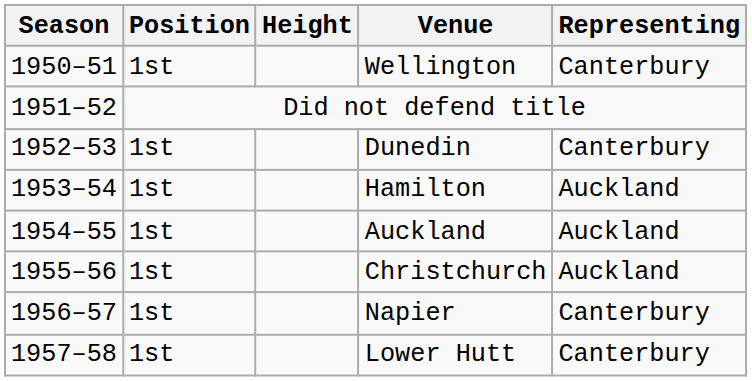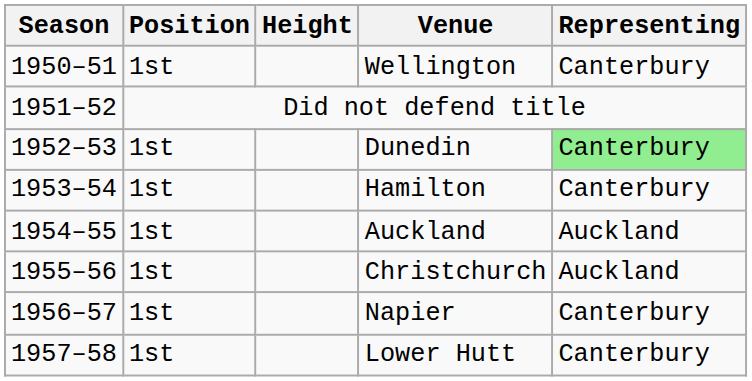 <table class="wikitable">
 <tr>
 <th>Season</th>
 <th>Position</th>
 <th>Height</th>
 <th>Venue</th>
 <th>Representing</th>
 </tr>
 <tr>
 <td>1950–51</td>
 <td>1st</td>
 <td></td>
 <td>Wellington</td>
 <td>Canterbury</td>
 </tr>
 <tr>
 <td>1951–52</td>
 <td align="center" colspan="4">Did not defend title</td>
 </tr>
 <tr>
 <td>1952–53</td>
 <td>1st</td>
 <td></td>
 <td>Dunedin</td>
-<td>Canterbury</td>
+<td style="background: lightgreen;">Canterbury</td>
 </tr>
 <tr>
 <td>1953–54</td>
 <td>1st</td>
 <td></td>
 <td>Hamilton</td>
-<td>Auckland</td>
+<td>Canterbury</td>
 </tr>
 <tr>
 <td>1954–55</td>
 <td>1st</td>
 <td></td>
 <td>Auckland</td>
 <td>Auckland</td>
 </tr>
 <tr>
 <td>1955–56</td>
 <td>1st</td>
 <td></td>
 <td>Christchurch</td>
 <td>Auckland</td>
 </tr>
 <tr>
 <td>1956–57</td>
 <td>1st</td>
 <td></td>
 <td>Napier</td>
 <td>Canterbury</td>
 </tr>
 <tr>
 <td>1957–58</td>
 <td>1st</td>
 <td></td>
 <td>Lower Hutt</td>
 <td>Canterbury</td>
 </tr>
 </table>
